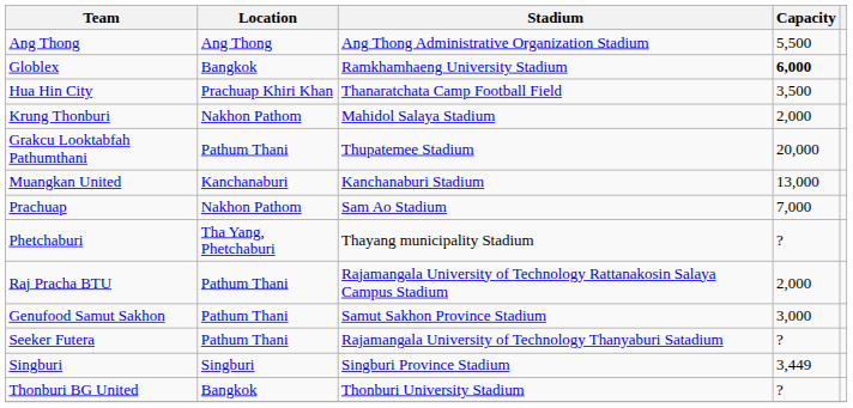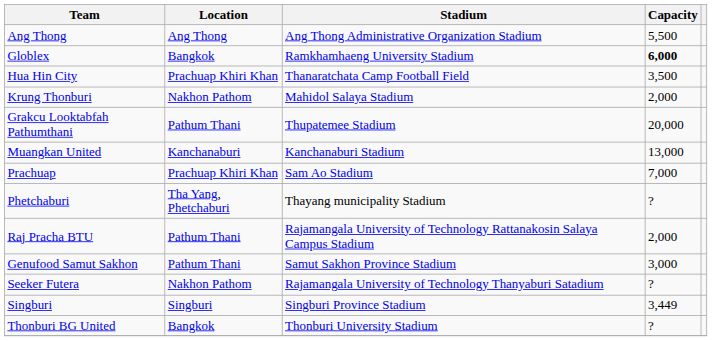 <table class="wikitable sortable">
 <tr>
 <th>Team</th>
 <th>Location</th>
 <th>Stadium</th>
 <th>Capacity</th>
 <th class="unsortable"></th>
 </tr>
 <tr>
 <td><a href='#'>Ang Thong</a></td>
 <td><a href='#'>Ang Thong</a></td>
 <td><a href='#'>Ang Thong Administrative Organization Stadium</a></td>
 <td>5,500</td>
 <td></td>
 </tr>
 <tr>
 <td><a href='#'>Globlex</a></td>
 <td><a href='#'>Bangkok</a></td>
 <td><a href='#'>Ramkhamhaeng University Stadium</a></td>
 <td><strong>6,000</strong></td>
 <td></td>
 </tr>
 <tr>
 <td><a href='#'>Hua Hin City</a></td>
 <td><a href='#'>Prachuap Khiri Khan</a></td>
 <td><a href='#'>Thanaratchata Camp Football Field</a></td>
 <td>3,500</td>
 <td></td>
 </tr>
 <tr>
 <td><a href='#'>Krung Thonburi</a></td>
 <td><a href='#'>Nakhon Pathom</a></td>
 <td><a href='#'>Mahidol Salaya Stadium</a></td>
 <td>2,000</td>
 <td></td>
 </tr>
 <tr>
 <td><a href='#'>Grakcu Looktabfah Pathumthani</a></td>
 <td><a href='#'>Pathum Thani</a></td>
 <td><a href='#'>Thupatemee Stadium</a></td>
 <td>20,000</td>
 <td></td>
 </tr>
 <tr>
 <td><a href='#'>Muangkan United</a></td>
 <td><a href='#'>Kanchanaburi</a></td>
 <td><a href='#'>Kanchanaburi Stadium</a></td>
 <td>13,000</td>
 <td></td>
 </tr>
 <tr>
 <td><a href='#'>Prachuap</a></td>
-<td><a href='#'>Nakhon Pathom</a></td>
+<td><a href='#'>Prachuap Khiri Khan</a></td>
 <td><a href='#'>Sam Ao Stadium</a></td>
 <td>7,000</td>
 <td></td>
 </tr>
 <tr>
 <td><a href='#'>Phetchaburi</a></td>
 <td><a href='#'>Tha Yang</a>, <a href='#'>Phetchaburi</a></td>
 <td>Thayang municipality Stadium</td>
 <td>?</td>
 <td></td>
 </tr>
 <tr>
 <td><a href='#'>Raj Pracha BTU</a></td>
 <td><a href='#'>Pathum Thani</a></td>
 <td><a href='#'>Rajamangala University of Technology Rattanakosin Salaya Campus Stadium</a></td>
 <td>2,000</td>
 <td></td>
 </tr>
 <tr>
 <td><a href='#'>Genufood Samut Sakhon</a></td>
 <td><a href='#'>Pathum Thani</a></td>
 <td><a href='#'>Samut Sakhon Province Stadium</a></td>
 <td>3,000</td>
 <td></td>
 </tr>
 <tr>
 <td><a href='#'>Seeker Futera</a></td>
-<td><a href='#'>Pathum Thani</a></td>
+<td><a href='#'>Nakhon Pathom</a></td>
 <td><a href='#'>Rajamangala University of Technology Thanyaburi Satadium</a></td>
 <td>?</td>
 <td></td>
 </tr>
 <tr>
 <td><a href='#'>Singburi</a></td>
 <td><a href='#'>Singburi</a></td>
 <td><a href='#'>Singburi Province Stadium</a></td>
 <td>3,449</td>
 <td></td>
 </tr>
 <tr>
 <td><a href='#'>Thonburi BG United</a></td>
 <td><a href='#'>Bangkok</a></td>
 <td><a href='#'>Thonburi University Stadium</a></td>
 <td>?</td>
 <td></td>
 </tr>
 <tr>
 </tr>
 </table>
